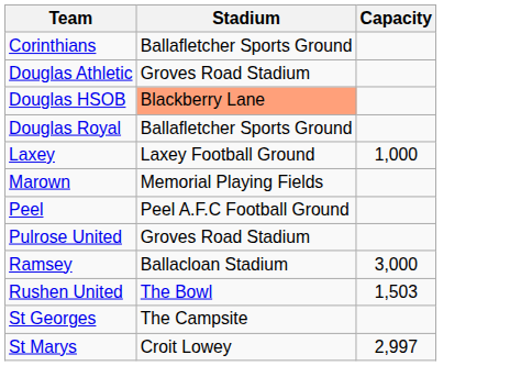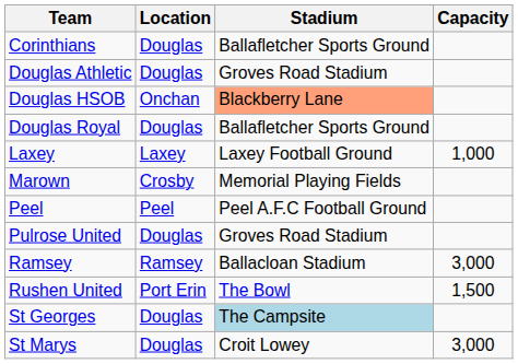 <table class="wikitable sortable">
 <tr>
 <th>Team</th>
+<th>Location</th>
 <th>Stadium</th>
 <th>Capacity</th>
 </tr>
 <tr>
 <td><a href='#'>Corinthians</a></td>
+<td><a href='#'>Douglas</a></td>
 <td>Ballafletcher Sports Ground</td>
 <td style="text-align:center;"></td>
 </tr>
 <tr>
 <td><a href='#'>Douglas Athletic</a></td>
+<td><a href='#'>Douglas</a></td>
 <td>Groves Road Stadium</td>
 <td style="text-align:center;"></td>
 </tr>
 <tr>
 <td><a href='#'>Douglas HSOB</a></td>
+<td><a href='#'>Onchan</a></td>
 <td style="background: lightsalmon;">Blackberry Lane</td>
 <td style="text-align:center;"></td>
 </tr>
 <tr>
 <td><a href='#'>Douglas Royal</a></td>
+<td><a href='#'>Douglas</a></td>
 <td>Ballafletcher Sports Ground</td>
 <td style="text-align:center;"></td>
 </tr>
 <tr>
+<td><a href='#'>Laxey</a></td>
 <td><a href='#'>Laxey</a></td>
 <td>Laxey Football Ground</td>
 <td style="text-align:center;">1,000</td>
 </tr>
 <tr>
 <td><a href='#'>Marown</a></td>
+<td><a href='#'>Crosby</a></td>
 <td>Memorial Playing Fields</td>
 <td align="center"></td>
 </tr>
 <tr>
+<td><a href='#'>Peel</a></td>
 <td><a href='#'>Peel</a></td>
 <td>Peel A.F.C Football Ground</td>
 <td align="center"></td>
 </tr>
 <tr>
 <td><a href='#'>Pulrose United</a></td>
+<td><a href='#'>Douglas</a></td>
 <td>Groves Road Stadium</td>
 <td align="center"></td>
 </tr>
 <tr>
+<td><a href='#'>Ramsey</a></td>
 <td><a href='#'>Ramsey</a></td>
 <td>Ballacloan Stadium</td>
 <td align="center">3,000</td>
 </tr>
 <tr>
 <td><a href='#'>Rushen United</a></td>
+<td><a href='#'>Port Erin</a></td>
 <td><a href='#'>The Bowl</a></td>
-<td align="center">1,503</td>
+<td align="center">1,500</td>
 </tr>
 <tr>
 <td><a href='#'>St Georges</a></td>
-<td>The Campsite</td>
+<td><a href='#'>Douglas</a></td>
+<td style="background: lightblue;">The Campsite</td>
 <td align="center"></td>
 </tr>
 <tr>
 <td><a href='#'>St Marys</a></td>
+<td><a href='#'>Douglas</a></td>
 <td>Croit Lowey</td>
-<td align="center">2,997</td>
+<td align="center">3,000</td>
 </tr>
 </table>
